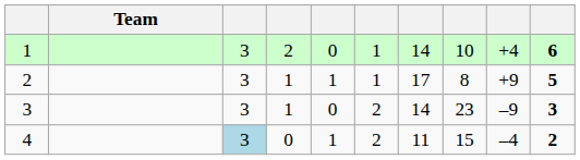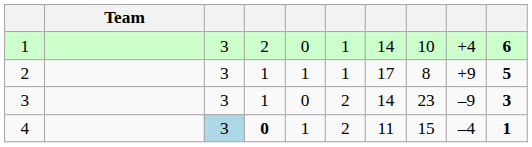 <table class="wikitable" style="text-align: center; font-size: 100%;">
 <tr>
 <th width="30"></th>
 <th width="140">Team</th>
 <th width="30"></th>
 <th width="30"></th>
 <th width="30"></th>
 <th width="30"></th>
 <th width="30"></th>
 <th width="30"></th>
 <th width="30"></th>
 <th width="30"></th>
 </tr>
 <tr style="background-color: #ccffcc;">
 <td>1</td>
 <td align=left><strong></strong></td>
 <td>3</td>
 <td>2</td>
 <td>0</td>
 <td>1</td>
 <td>14</td>
 <td>10</td>
 <td>+4</td>
 <td><strong>6</strong></td>
 </tr>
 <tr>
 <td>2</td>
 <td align=left></td>
 <td>3</td>
 <td>1</td>
 <td>1</td>
 <td>1</td>
 <td>17</td>
 <td>8</td>
 <td>+9</td>
 <td><strong>5</strong></td>
 </tr>
 <tr>
 <td>3</td>
 <td align=left></td>
 <td>3</td>
 <td>1</td>
 <td>0</td>
 <td>2</td>
 <td>14</td>
 <td>23</td>
 <td>–9</td>
 <td><strong>3</strong></td>
 </tr>
 <tr>
 <td>4</td>
 <td align=left></td>
 <td style="background: lightblue;">3</td>
-<td>0</td>
+<td><strong>0</strong></td>
 <td>1</td>
 <td>2</td>
 <td>11</td>
 <td>15</td>
 <td>–4</td>
-<td><strong>2</strong></td>
+<td><strong>1</strong></td>
 </tr>
 </table>
